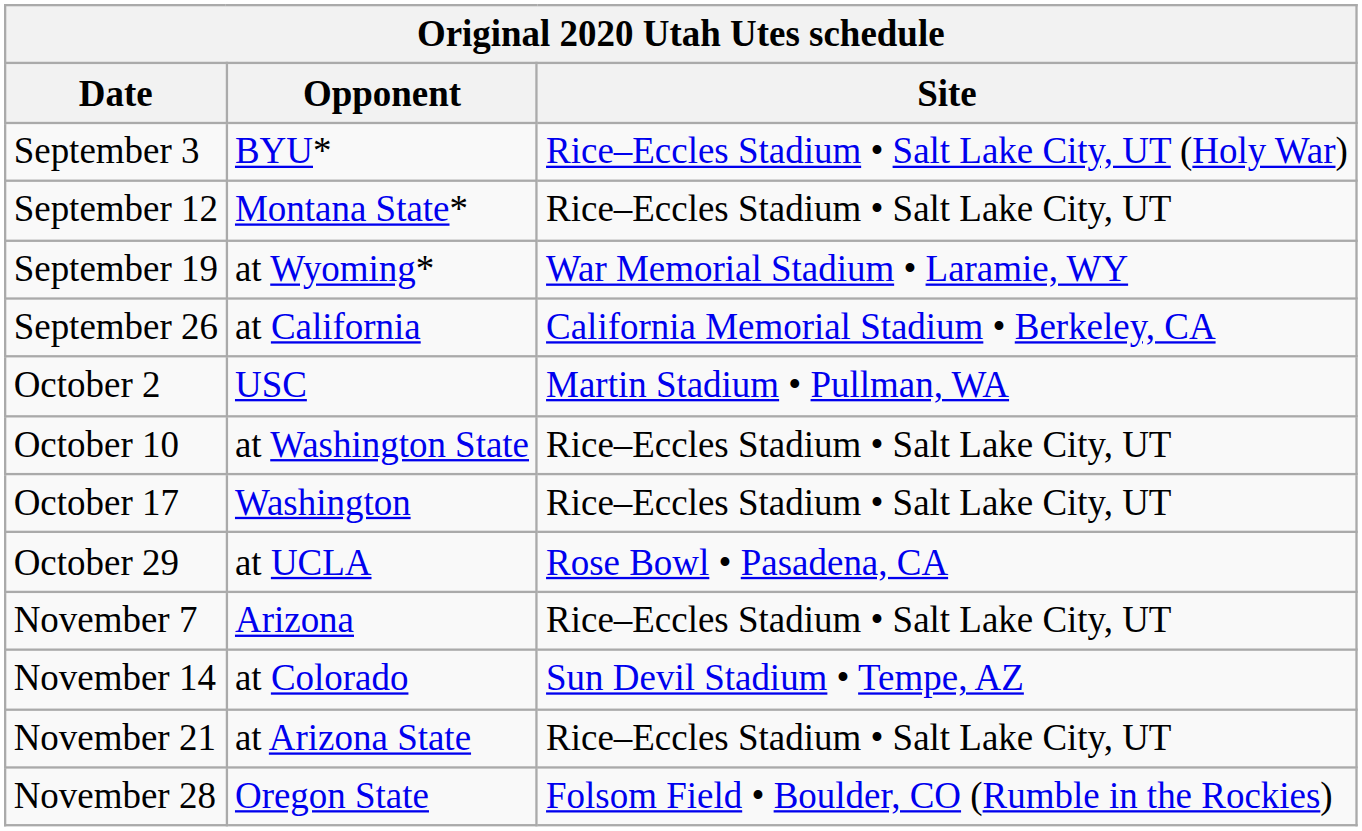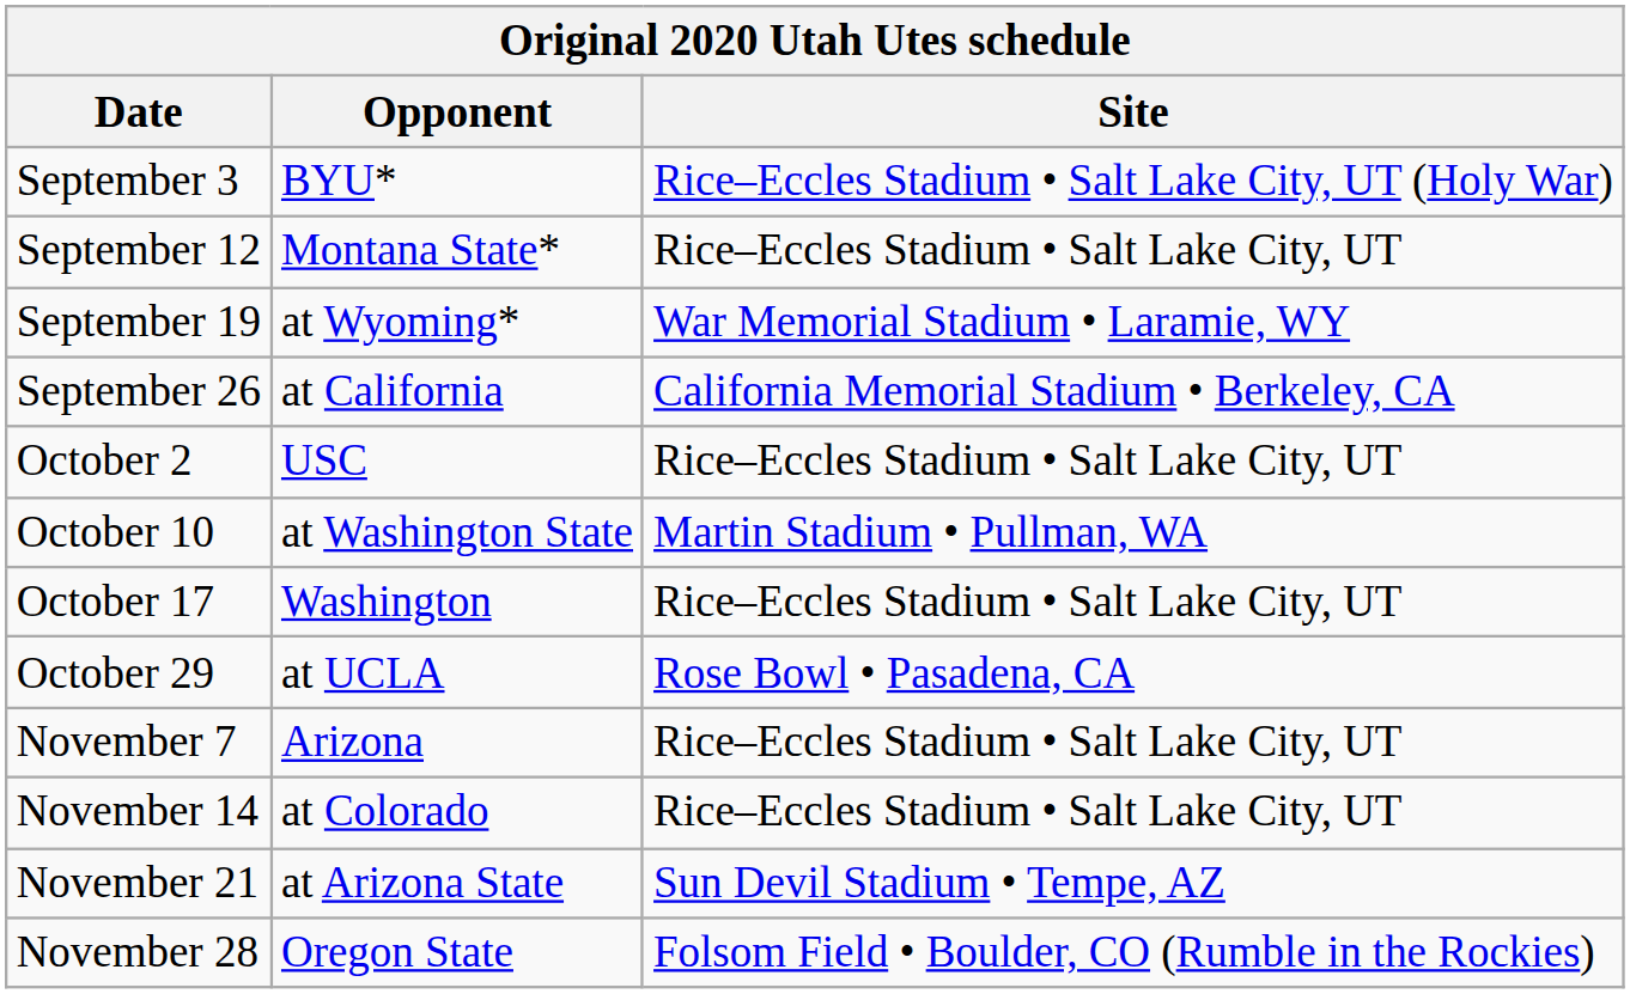 <table class="wikitable collapsible autocollapse">
 <tr>
 <th colspan="4">Original 2020 Utah Utes schedule</th>
 </tr>
 <tr valign="bottom">
 <th>Date</th>
 <th>Opponent</th>
 <th>Site</th>
 </tr>
 <tr>
 <td>September 3</td>
 <td><a href='#'>BYU</a>*</td>
 <td><a href='#'>Rice–Eccles Stadium</a> • <a href='#'>Salt Lake City, UT</a> (<a href='#'>Holy War</a>)</td>
 </tr>
 <tr>
 <td>September 12</td>
 <td><a href='#'>Montana State</a>*</td>
 <td>Rice–Eccles Stadium • Salt Lake City, UT</td>
 </tr>
 <tr>
 <td>September 19</td>
 <td>at <a href='#'>Wyoming</a>*</td>
 <td><a href='#'>War Memorial Stadium</a> • <a href='#'>Laramie, WY</a></td>
 </tr>
 <tr>
 <td>September 26</td>
 <td>at <a href='#'>California</a></td>
 <td><a href='#'>California Memorial Stadium</a> • <a href='#'>Berkeley, CA</a></td>
 </tr>
 <tr>
 <td>October 2</td>
 <td><a href='#'>USC</a></td>
-<td><a href='#'>Martin Stadium</a> • <a href='#'>Pullman, WA</a></td>
+<td>Rice–Eccles Stadium • Salt Lake City, UT</td>
 </tr>
 <tr>
 <td>October 10</td>
 <td>at <a href='#'>Washington State</a></td>
-<td>Rice–Eccles Stadium • Salt Lake City, UT</td>
+<td><a href='#'>Martin Stadium</a> • <a href='#'>Pullman, WA</a></td>
 </tr>
 <tr>
 <td>October 17</td>
 <td><a href='#'>Washington</a></td>
 <td>Rice–Eccles Stadium • Salt Lake City, UT</td>
 </tr>
 <tr>
 <td>October 29</td>
 <td>at <a href='#'>UCLA</a></td>
 <td><a href='#'>Rose Bowl</a> • <a href='#'>Pasadena, CA</a></td>
 </tr>
 <tr>
 <td>November 7</td>
 <td><a href='#'>Arizona</a></td>
 <td>Rice–Eccles Stadium • Salt Lake City, UT</td>
 </tr>
 <tr>
 <td>November 14</td>
 <td>at <a href='#'>Colorado</a></td>
-<td><a href='#'>Sun Devil Stadium</a> • <a href='#'>Tempe, AZ</a></td>
+<td>Rice–Eccles Stadium • Salt Lake City, UT</td>
 </tr>
 <tr>
 <td>November 21</td>
 <td>at <a href='#'>Arizona State</a></td>
-<td>Rice–Eccles Stadium • Salt Lake City, UT</td>
+<td><a href='#'>Sun Devil Stadium</a> • <a href='#'>Tempe, AZ</a></td>
 </tr>
 <tr>
 <td>November 28</td>
 <td><a href='#'>Oregon State</a></td>
 <td><a href='#'>Folsom Field</a> • <a href='#'>Boulder, CO</a> (<a href='#'>Rumble in the Rockies</a>)</td>
 </tr>
 </table>
